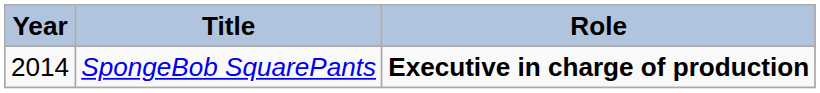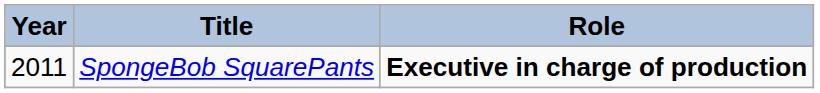 <table class="wikitable" style="font-size:95%;">
 <tr>
 <th style="background:#B0C4DE;">Year</th>
 <th style="background:#B0C4DE;">Title</th>
 <th style="background:#B0C4DE;">Role</th>
 </tr>
 <tr>
-<td>2014</td>
+<td>2011</td>
 <td><em><a href='#'>SpongeBob SquarePants</a></em></td>
 <td><strong>Executive in charge of production</strong></td>
 </tr>
 </table>
